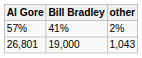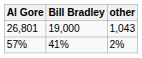 <table class="wikitable" border="1">
 <tr>
 <th><strong>Al Gore</strong></th>
 <th>Bill Bradley</th>
 <th>other</th>
 </tr>
 <tr>
+<td>26,801</td>
+<td>19,000</td>
+<td>1,043</td>
+</tr>
+<tr>
 <td>57%</td>
 <td>41%</td>
 <td>2%</td>
 </tr>
-<tr>
-<td>26,801</td>
-<td>19,000</td>
-<td>1,043</td>
-</tr>
 </table>
